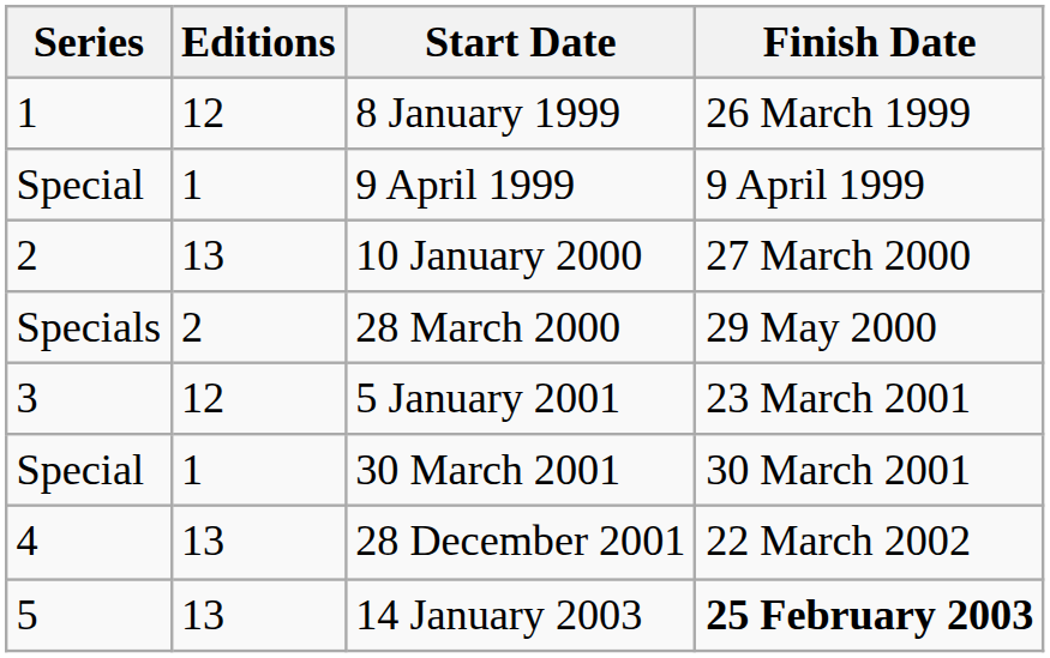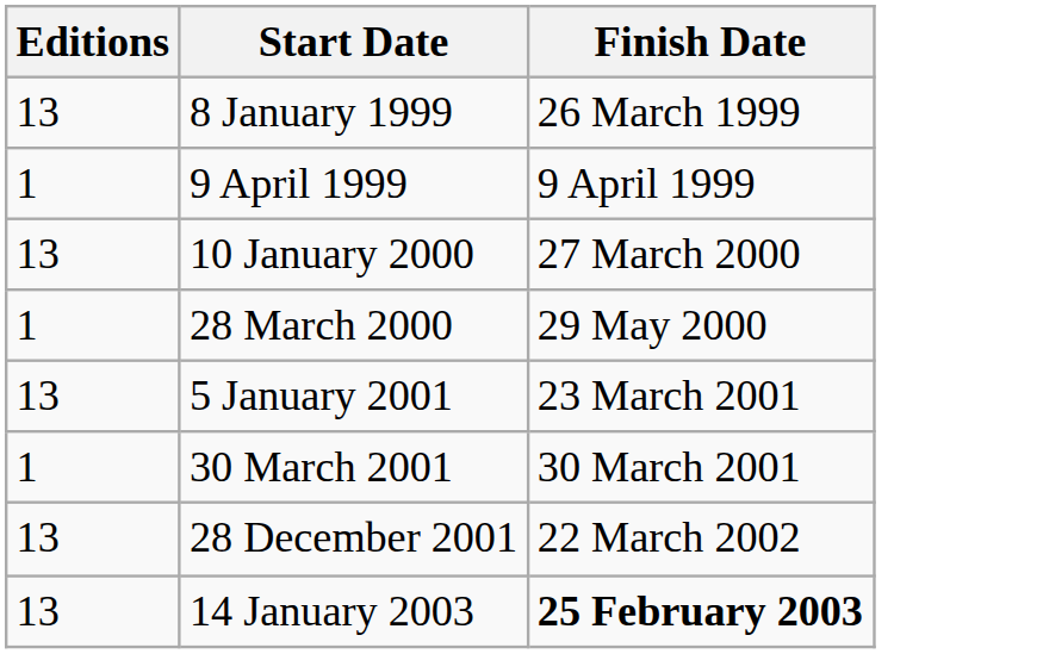 <table class="wikitable" style="font-size: 95%;">
 <tr>
-<th>Series</th>
 <th>Editions</th>
 <th>Start Date</th>
 <th>Finish Date</th>
 </tr>
 <tr>
-<td>1</td>
-<td>12</td>
+<td>13</td>
 <td>8 January 1999</td>
 <td>26 March 1999</td>
 </tr>
 <tr>
-<td>Special</td>
 <td>1</td>
 <td>9 April 1999</td>
 <td>9 April 1999</td>
 </tr>
 <tr>
-<td>2</td>
 <td>13</td>
 <td>10 January 2000</td>
 <td>27 March 2000</td>
 </tr>
 <tr>
-<td>Specials</td>
-<td>2</td>
+<td>1</td>
 <td>28 March 2000</td>
 <td>29 May 2000</td>
 </tr>
 <tr>
-<td>3</td>
-<td>12</td>
+<td>13</td>
 <td>5 January 2001</td>
 <td>23 March 2001</td>
 </tr>
 <tr>
-<td>Special</td>
 <td>1</td>
 <td>30 March 2001</td>
 <td>30 March 2001</td>
 </tr>
 <tr>
-<td>4</td>
 <td>13</td>
 <td>28 December 2001</td>
 <td>22 March 2002</td>
 </tr>
 <tr>
-<td>5</td>
 <td>13</td>
 <td>14 January 2003</td>
 <td><strong>25 February 2003</strong></td>
 </tr>
 </table>
